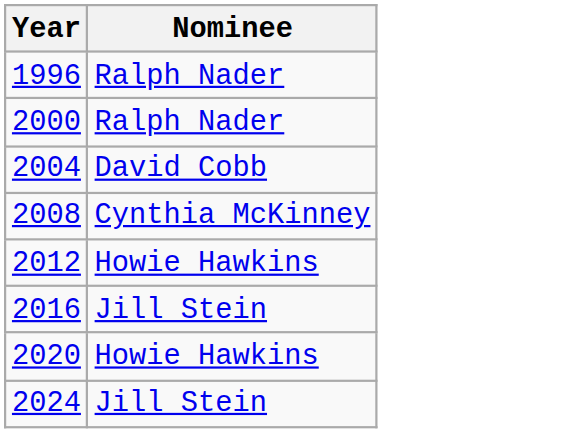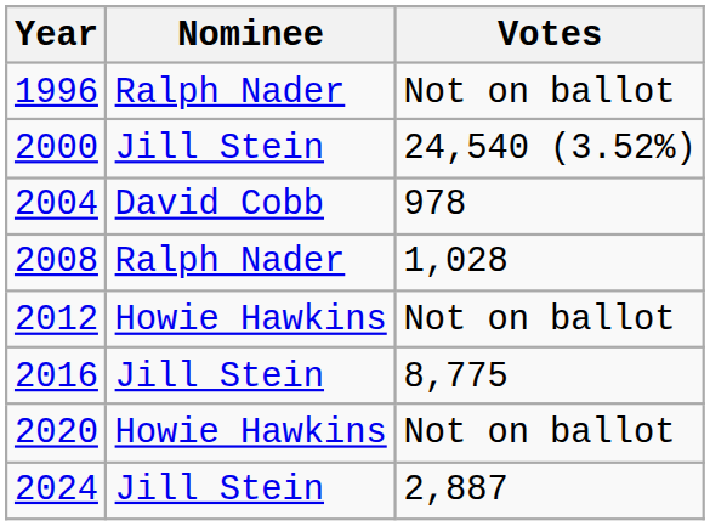 <table class="wikitable">
 <tr>
 <th>Year</th>
 <th>Nominee</th>
+<th>Votes</th>
 </tr>
 <tr>
 <td><a href='#'>1996</a></td>
 <td><a href='#'>Ralph Nader</a></td>
+<td>Not on ballot</td>
 </tr>
 <tr>
 <td><a href='#'>2000</a></td>
-<td><a href='#'>Ralph Nader</a></td>
+<td><a href='#'>Jill Stein</a></td>
+<td>24,540 (3.52%)</td>
 </tr>
 <tr>
 <td><a href='#'>2004</a></td>
 <td><a href='#'>David Cobb</a></td>
+<td>978</td>
 </tr>
 <tr>
 <td><a href='#'>2008</a></td>
-<td><a href='#'>Cynthia McKinney</a></td>
+<td><a href='#'>Ralph Nader</a></td>
+<td>1,028</td>
 </tr>
 <tr>
 <td><a href='#'>2012</a></td>
 <td><a href='#'>Howie Hawkins</a></td>
+<td>Not on ballot</td>
 </tr>
 <tr>
 <td><a href='#'>2016</a></td>
 <td><a href='#'>Jill Stein</a></td>
+<td>8,775</td>
 </tr>
 <tr>
 <td><a href='#'>2020</a></td>
 <td><a href='#'>Howie Hawkins</a></td>
+<td>Not on ballot</td>
 </tr>
 <tr>
 <td><a href='#'>2024</a></td>
 <td><a href='#'>Jill Stein</a></td>
+<td>2,887</td>
 </tr>
 </table>
